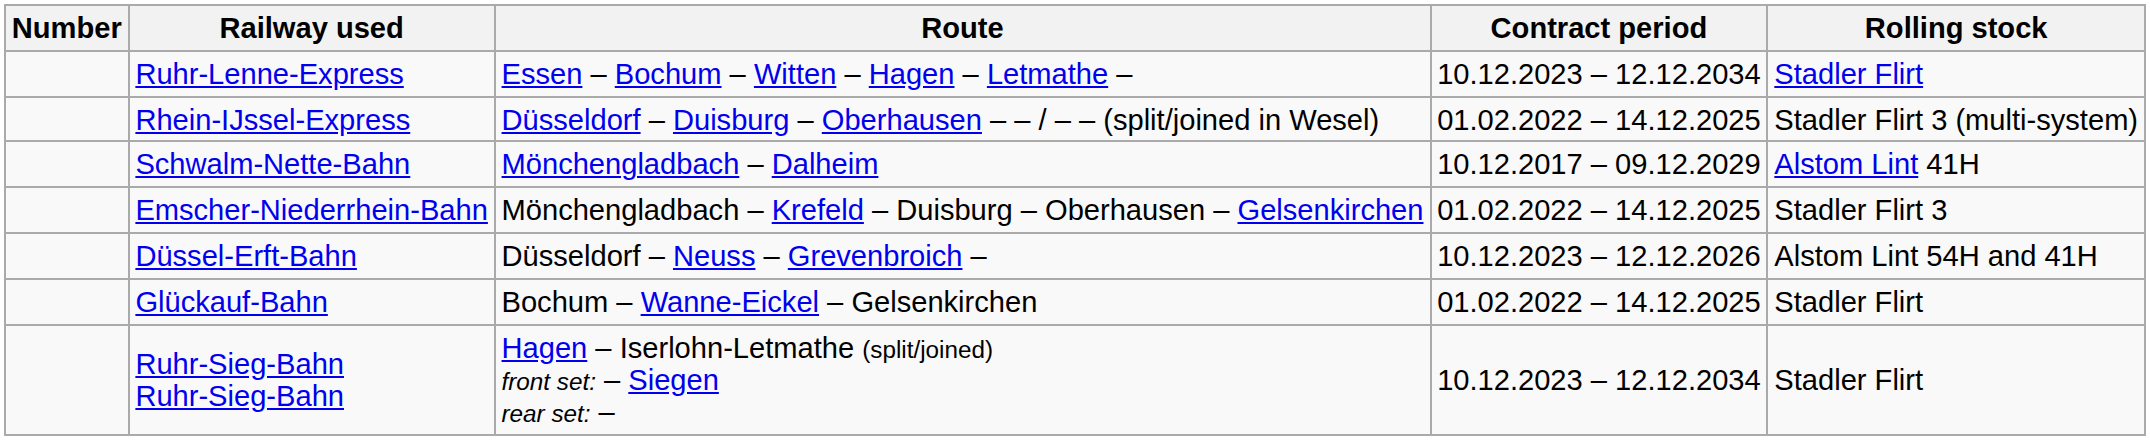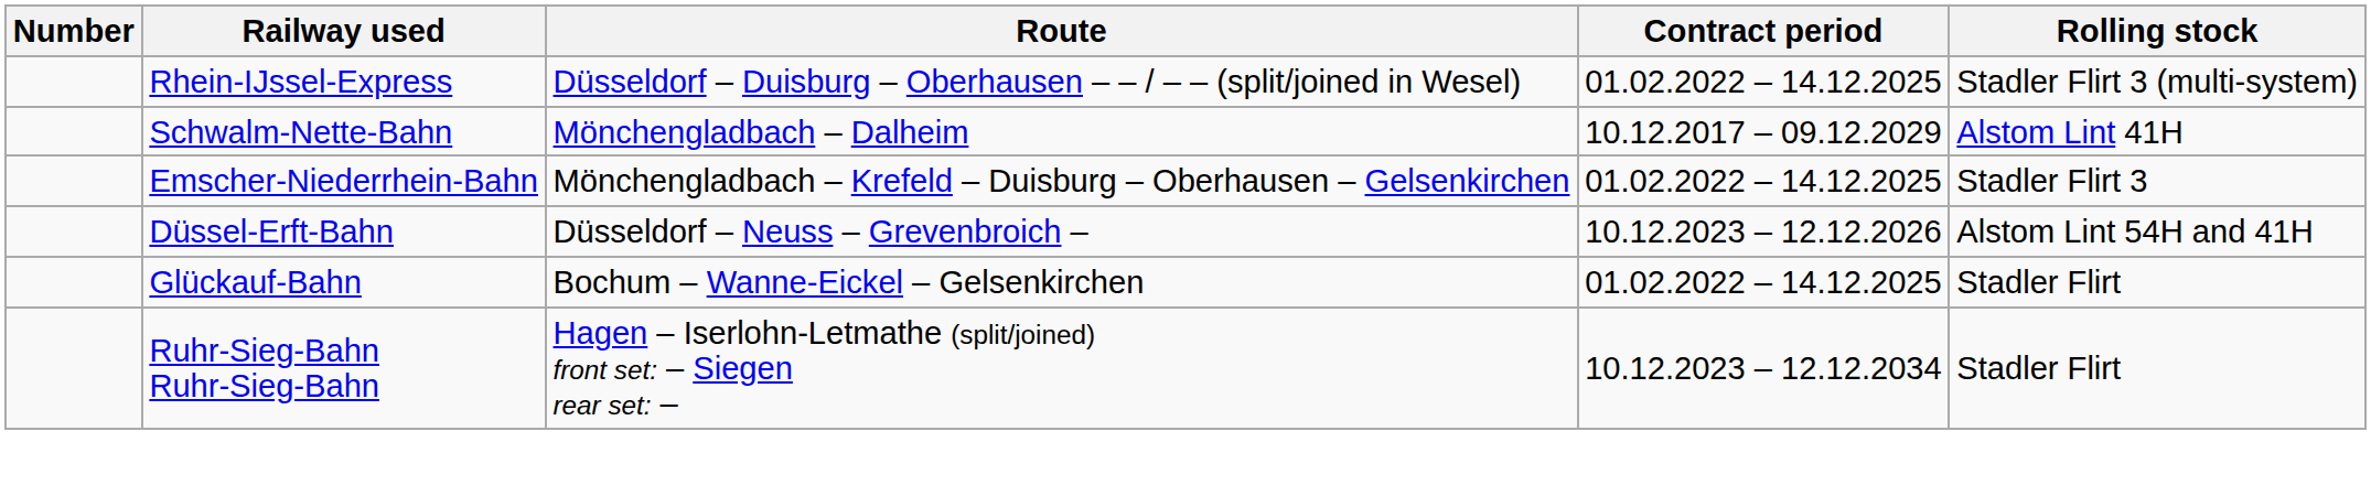 <table class="wikitable" style="font-size:91%;">
 <tr>
 <th>Number</th>
 <th>Railway used</th>
 <th>Route</th>
 <th>Contract period</th>
 <th>Rolling stock</th>
-</tr>
-<tr>
-<td style="font-size:111%;"></td>
-<td><a href='#'>Ruhr-Lenne-Express</a></td>
-<td><a href='#'>Essen</a> – <a href='#'>Bochum</a> – <a href='#'>Witten</a> – <a href='#'>Hagen</a> – <a href='#'>Letmathe</a> – </td>
-<td>10.12.2023 – 12.12.2034</td>
-<td><a href='#'>Stadler Flirt</a></td>
 </tr>
 <tr>
 <td style="font-size:111%;"></td>
 <td><a href='#'>Rhein-IJssel-Express</a></td>
 <td><a href='#'>Düsseldorf</a> – <a href='#'>Duisburg</a> – <a href='#'>Oberhausen</a> –  – / –  –  (split/joined in Wesel)</td>
 <td>01.02.2022 – 14.12.2025</td>
 <td>Stadler Flirt 3 (multi-system)</td>
 </tr>
 <tr>
 <td style="font-size:111%;"></td>
 <td><a href='#'>Schwalm-Nette-Bahn</a></td>
 <td><a href='#'>Mönchengladbach</a> – <a href='#'>Dalheim</a></td>
 <td>10.12.2017 – 09.12.2029</td>
 <td><a href='#'>Alstom Lint</a> 41H</td>
 </tr>
 <tr>
 <td style="font-size:111%;"></td>
 <td><a href='#'>Emscher-Niederrhein-Bahn</a></td>
 <td>Mönchengladbach – <a href='#'>Krefeld</a> – Duisburg – Oberhausen – <a href='#'>Gelsenkirchen</a></td>
 <td>01.02.2022 – 14.12.2025</td>
 <td>Stadler Flirt 3</td>
 </tr>
 <tr>
 <td style="font-size:111%;"></td>
 <td><a href='#'>Düssel-Erft-Bahn</a></td>
 <td>Düsseldorf – <a href='#'>Neuss</a> – <a href='#'>Grevenbroich</a> – </td>
 <td>10.12.2023 – 12.12.2026</td>
 <td>Alstom Lint 54H and 41H</td>
 </tr>
 <tr>
 <td style="font-size:111%;"></td>
 <td><a href='#'>Glückauf-Bahn</a></td>
 <td>Bochum – <a href='#'>Wanne-Eickel</a> – Gelsenkirchen</td>
 <td>01.02.2022 – 14.12.2025</td>
 <td>Stadler Flirt</td>
 </tr>
 <tr>
 <td style="font-size:111%;"></td>
 <td><a href='#'>Ruhr-Sieg-Bahn</a><br><a href='#'>Ruhr-Sieg-Bahn</a></td>
 <td><a href='#'>Hagen</a> – Iserlohn-Letmathe <small>(split/joined)<br><em>front set:</em></small> – <a href='#'>Siegen</a><br><small><em>rear set:</em></small> – </td>
 <td>10.12.2023 – 12.12.2034</td>
 <td>Stadler Flirt</td>
 </tr>
 </table>
